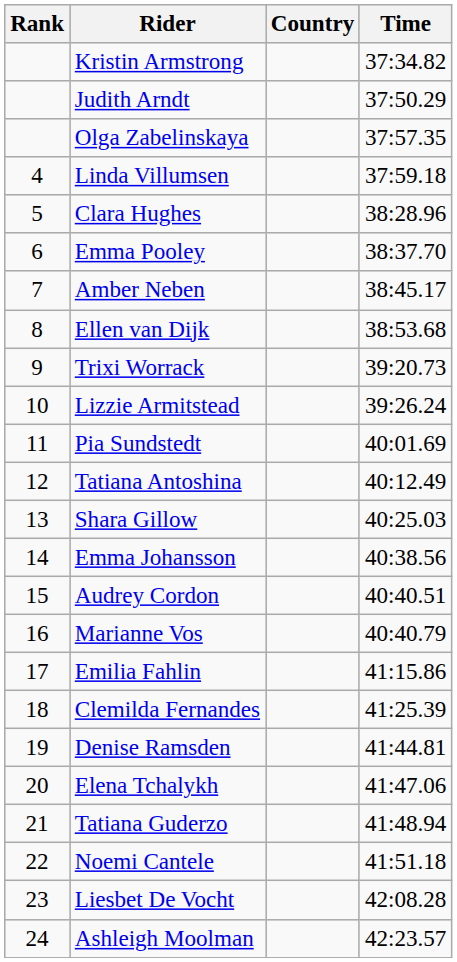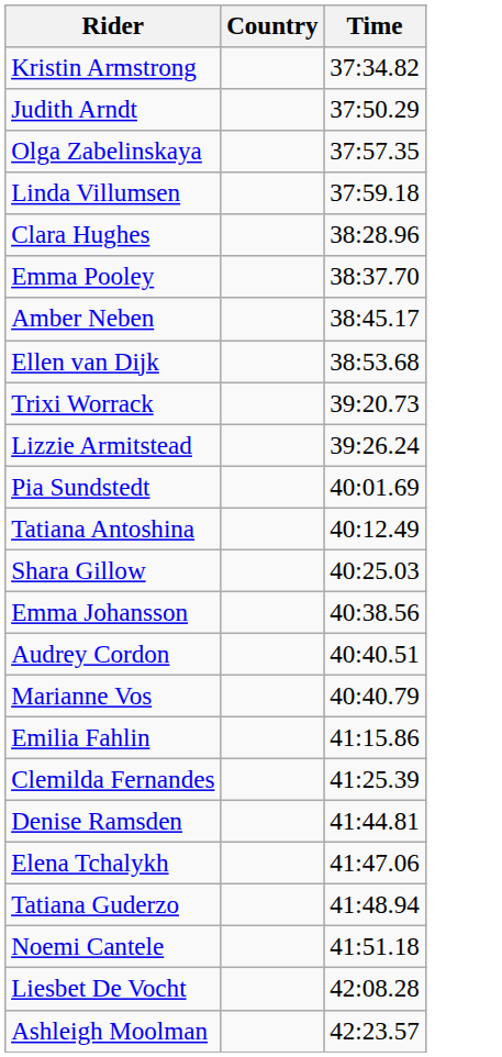 <table class="wikitable sortable" style="font-size:95%" style="width:35em;">
 <tr>
-<th>Rank</th>
 <th>Rider</th>
 <th>Country</th>
 <th>Time</th>
 </tr>
 <tr>
-<td align=center></td>
 <td align=left><a href='#'>Kristin Armstrong</a></td>
 <td></td>
 <td>37:34.82</td>
 </tr>
 <tr>
-<td align=center></td>
 <td align=left><a href='#'>Judith Arndt</a></td>
 <td></td>
 <td>37:50.29</td>
 </tr>
 <tr>
-<td align=center></td>
 <td align=left><a href='#'>Olga Zabelinskaya</a></td>
 <td></td>
 <td>37:57.35</td>
 </tr>
 <tr>
-<td align=center>4</td>
 <td align=left><a href='#'>Linda Villumsen</a></td>
 <td></td>
 <td>37:59.18</td>
 </tr>
 <tr>
-<td align=center>5</td>
 <td align=left><a href='#'>Clara Hughes</a></td>
 <td></td>
 <td>38:28.96</td>
 </tr>
 <tr>
-<td align=center>6</td>
 <td align=left><a href='#'>Emma Pooley</a></td>
 <td></td>
 <td>38:37.70</td>
 </tr>
 <tr>
-<td align=center>7</td>
 <td align=left><a href='#'>Amber Neben</a></td>
 <td></td>
 <td>38:45.17</td>
 </tr>
 <tr>
-<td align=center>8</td>
 <td align=left><a href='#'>Ellen van Dijk</a></td>
 <td></td>
 <td>38:53.68</td>
 </tr>
 <tr>
-<td align=center>9</td>
 <td align=left><a href='#'>Trixi Worrack</a></td>
 <td></td>
 <td>39:20.73</td>
 </tr>
 <tr>
-<td align=center>10</td>
 <td align=left><a href='#'>Lizzie Armitstead</a></td>
 <td></td>
 <td>39:26.24</td>
 </tr>
 <tr>
-<td align=center>11</td>
 <td align=left><a href='#'>Pia Sundstedt</a></td>
 <td></td>
 <td>40:01.69</td>
 </tr>
 <tr>
-<td align=center>12</td>
 <td align=left><a href='#'>Tatiana Antoshina</a></td>
 <td></td>
 <td>40:12.49</td>
 </tr>
 <tr>
-<td align=center>13</td>
 <td align=left><a href='#'>Shara Gillow</a></td>
 <td></td>
 <td>40:25.03</td>
 </tr>
 <tr>
-<td align=center>14</td>
 <td align=left><a href='#'>Emma Johansson</a></td>
 <td></td>
 <td>40:38.56</td>
 </tr>
 <tr>
-<td align=center>15</td>
 <td align=left><a href='#'>Audrey Cordon</a></td>
 <td></td>
 <td>40:40.51</td>
 </tr>
 <tr>
-<td align=center>16</td>
 <td align=left><a href='#'>Marianne Vos</a></td>
 <td></td>
 <td>40:40.79</td>
 </tr>
 <tr>
-<td align=center>17</td>
 <td align=left><a href='#'>Emilia Fahlin</a></td>
 <td></td>
 <td>41:15.86</td>
 </tr>
 <tr>
-<td align=center>18</td>
 <td align=left><a href='#'>Clemilda Fernandes</a></td>
 <td></td>
 <td>41:25.39</td>
 </tr>
 <tr>
-<td align=center>19</td>
 <td align=left><a href='#'>Denise Ramsden</a></td>
 <td></td>
 <td>41:44.81</td>
 </tr>
 <tr>
-<td align=center>20</td>
 <td align=left><a href='#'>Elena Tchalykh</a></td>
 <td></td>
 <td>41:47.06</td>
 </tr>
 <tr>
-<td align=center>21</td>
 <td align=left><a href='#'>Tatiana Guderzo</a></td>
 <td></td>
 <td>41:48.94</td>
 </tr>
 <tr>
-<td align=center>22</td>
 <td align=left><a href='#'>Noemi Cantele</a></td>
 <td></td>
 <td>41:51.18</td>
 </tr>
 <tr>
-<td align=center>23</td>
 <td align=left><a href='#'>Liesbet De Vocht</a></td>
 <td></td>
 <td>42:08.28</td>
 </tr>
 <tr>
-<td align=center>24</td>
 <td align=left><a href='#'>Ashleigh Moolman</a></td>
 <td></td>
 <td>42:23.57</td>
 </tr>
 </table>
